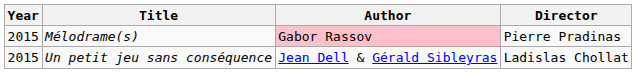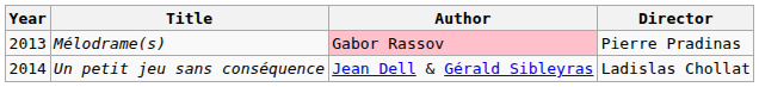 <table class="wikitable">
 <tr>
 <th>Year</th>
 <th>Title</th>
 <th>Author</th>
 <th>Director</th>
 </tr>
 <tr>
-<td>2015</td>
+<td>2013</td>
 <td><em>Mélodrame(s)</em></td>
 <td style="background: pink;">Gabor Rassov</td>
 <td>Pierre Pradinas</td>
 </tr>
 <tr>
-<td>2015</td>
+<td>2014</td>
 <td><em>Un petit jeu sans conséquence</em></td>
 <td><a href='#'>Jean Dell</a> & <a href='#'>Gérald Sibleyras</a></td>
 <td>Ladislas Chollat</td>
 </tr>
 <tr>
 </tr>
 </table>
